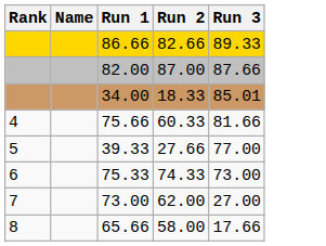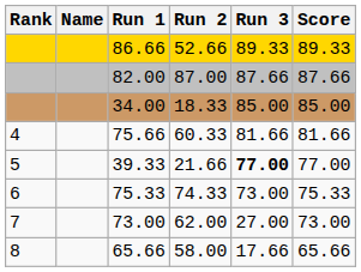 <table class="wikitable">
 <tr>
 <th>Rank</th>
 <th>Name</th>
 <th>Run 1</th>
 <th>Run 2</th>
 <th>Run 3</th>
+<th>Score</th>
 </tr>
 <tr style="background:gold;">
 <td></td>
 <td></td>
 <td>86.66</td>
-<td>82.66</td>
+<td>52.66</td>
+<td>89.33</td>
 <td>89.33</td>
 </tr>
 <tr style="background:silver;">
 <td></td>
 <td></td>
 <td>82.00</td>
 <td>87.00</td>
 <td>87.66</td>
+<td>87.66</td>
 </tr>
 <tr style="background:#CC9966;">
 <td></td>
 <td></td>
 <td>34.00</td>
 <td>18.33</td>
-<td>85.01</td>
+<td>85.00</td>
+<td>85.00</td>
 </tr>
 <tr>
 <td>4</td>
 <td></td>
 <td>75.66</td>
 <td>60.33</td>
 <td>81.66</td>
+<td>81.66</td>
 </tr>
 <tr>
 <td>5</td>
 <td></td>
 <td>39.33</td>
-<td>27.66</td>
+<td>21.66</td>
+<td><strong>77.00</strong></td>
 <td>77.00</td>
 </tr>
 <tr>
 <td>6</td>
 <td></td>
 <td>75.33</td>
 <td>74.33</td>
 <td>73.00</td>
+<td>75.33</td>
 </tr>
 <tr>
 <td>7</td>
 <td></td>
 <td>73.00</td>
 <td>62.00</td>
 <td>27.00</td>
+<td>73.00</td>
 </tr>
 <tr>
 <td>8</td>
 <td></td>
 <td>65.66</td>
 <td>58.00</td>
 <td>17.66</td>
+<td>65.66</td>
 </tr>
 </table>
